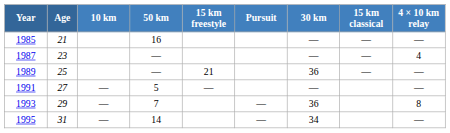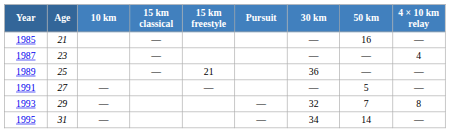 <table class="wikitable" style="font-size:95%; text-align:center; border:grey solid 1px; border-collapse:collapse; background:#ffffff;">
 <tr>
 <th style="background-color:#369; color:white; width:60px;"> Year </th>
 <th style="background-color:#369; color:white; width:40px;"> Age </th>
 <th style="background-color:#4180be; color:white; width:75px;"> 10 km </th>
-<th style="background-color:#4180be; color:white; width:75px;"> 50 km </th>
+<th style="background-color:#4180be; color:white; width:75px;"> 15 km <br> classical </th>
 <th style="background-color:#4180be; color:white; width:75px;"> 15 km <br> freestyle </th>
 <th style="background-color:#4180be; color:white; width:75px;"> Pursuit </th>
 <th style="background-color:#4180be; color:white; width:75px;"> 30 km </th>
-<th style="background-color:#4180be; color:white; width:75px;"> 15 km <br> classical </th>
+<th style="background-color:#4180be; color:white; width:75px;"> 50 km </th>
 <th style="background-color:#4180be; color:white; width:75px;"> 4 × 10 km <br> relay </th>
 </tr>
 <tr>
 <td><a href='#'>1985</a></td>
 <td><em>21</em></td>
 <td></td>
-<td>16</td>
+<td>—</td>
 <td></td>
 <td></td>
 <td>—</td>
-<td>—</td>
+<td>16</td>
 <td>—</td>
 </tr>
 <tr>
 <td><a href='#'>1987</a></td>
 <td><em>23</em></td>
 <td></td>
 <td>—</td>
 <td></td>
 <td></td>
 <td>—</td>
 <td>—</td>
 <td>4</td>
 </tr>
 <tr>
 <td><a href='#'>1989</a></td>
 <td><em>25</em></td>
 <td></td>
 <td>—</td>
 <td>21</td>
 <td></td>
 <td>36</td>
 <td>—</td>
 <td>—</td>
 </tr>
 <tr>
 <td><a href='#'>1991</a></td>
 <td><em>27</em></td>
 <td>—</td>
-<td>5</td>
+<td></td>
 <td>—</td>
 <td></td>
 <td>—</td>
-<td></td>
+<td>5</td>
 <td>—</td>
 </tr>
 <tr>
 <td><a href='#'>1993</a></td>
 <td><em>29</em></td>
 <td>—</td>
-<td>7</td>
+<td></td>
 <td></td>
 <td>—</td>
-<td>36</td>
-<td></td>
+<td>32</td>
+<td>7</td>
 <td>8</td>
 </tr>
 <tr>
 <td><a href='#'>1995</a></td>
 <td><em>31</em></td>
 <td>—</td>
-<td>14</td>
+<td></td>
 <td></td>
 <td>—</td>
 <td>34</td>
-<td></td>
+<td>14</td>
 <td>—</td>
 </tr>
 </table>
